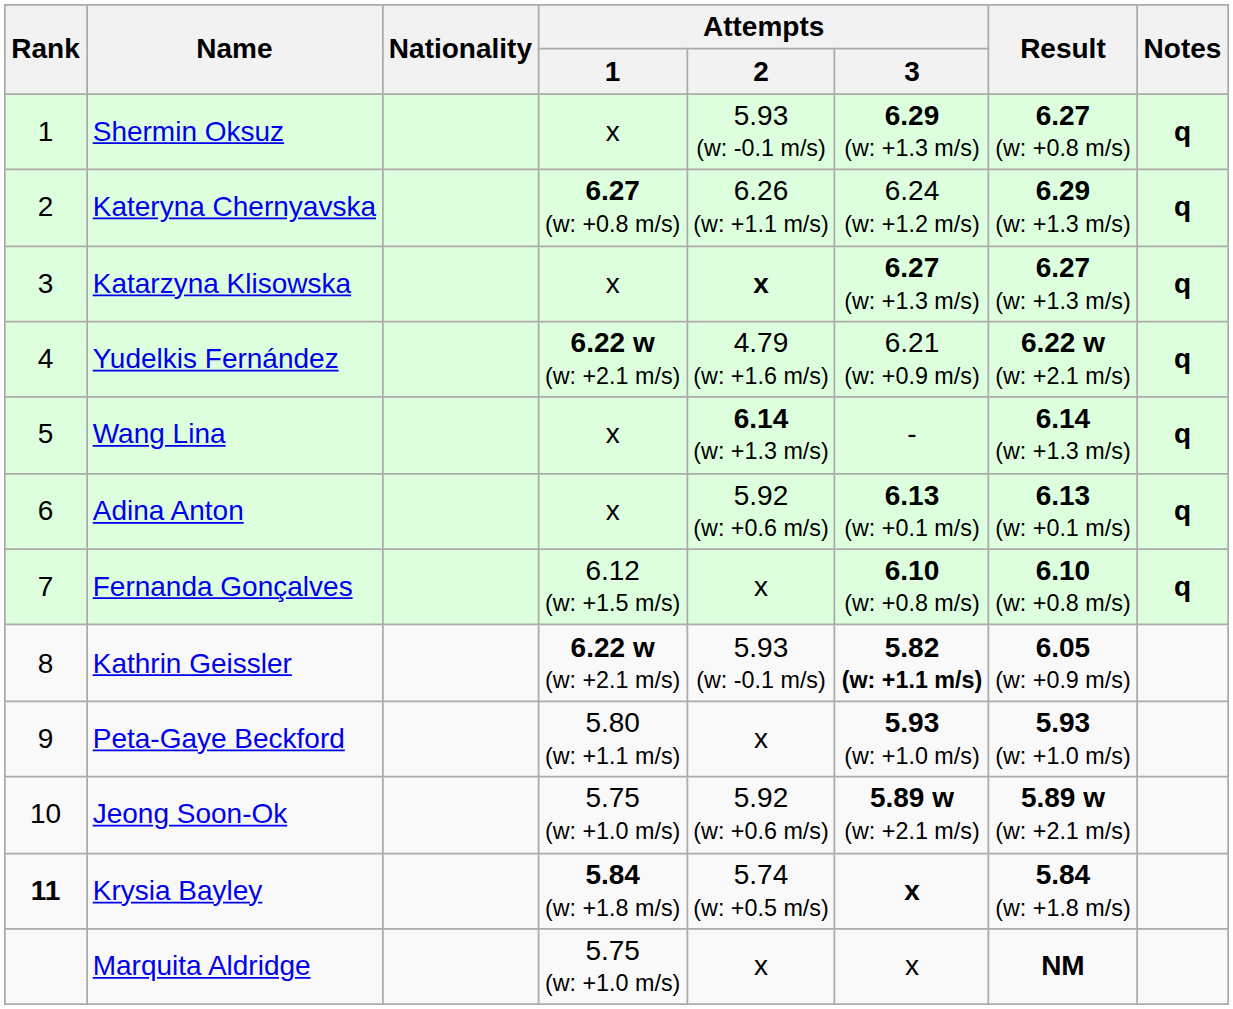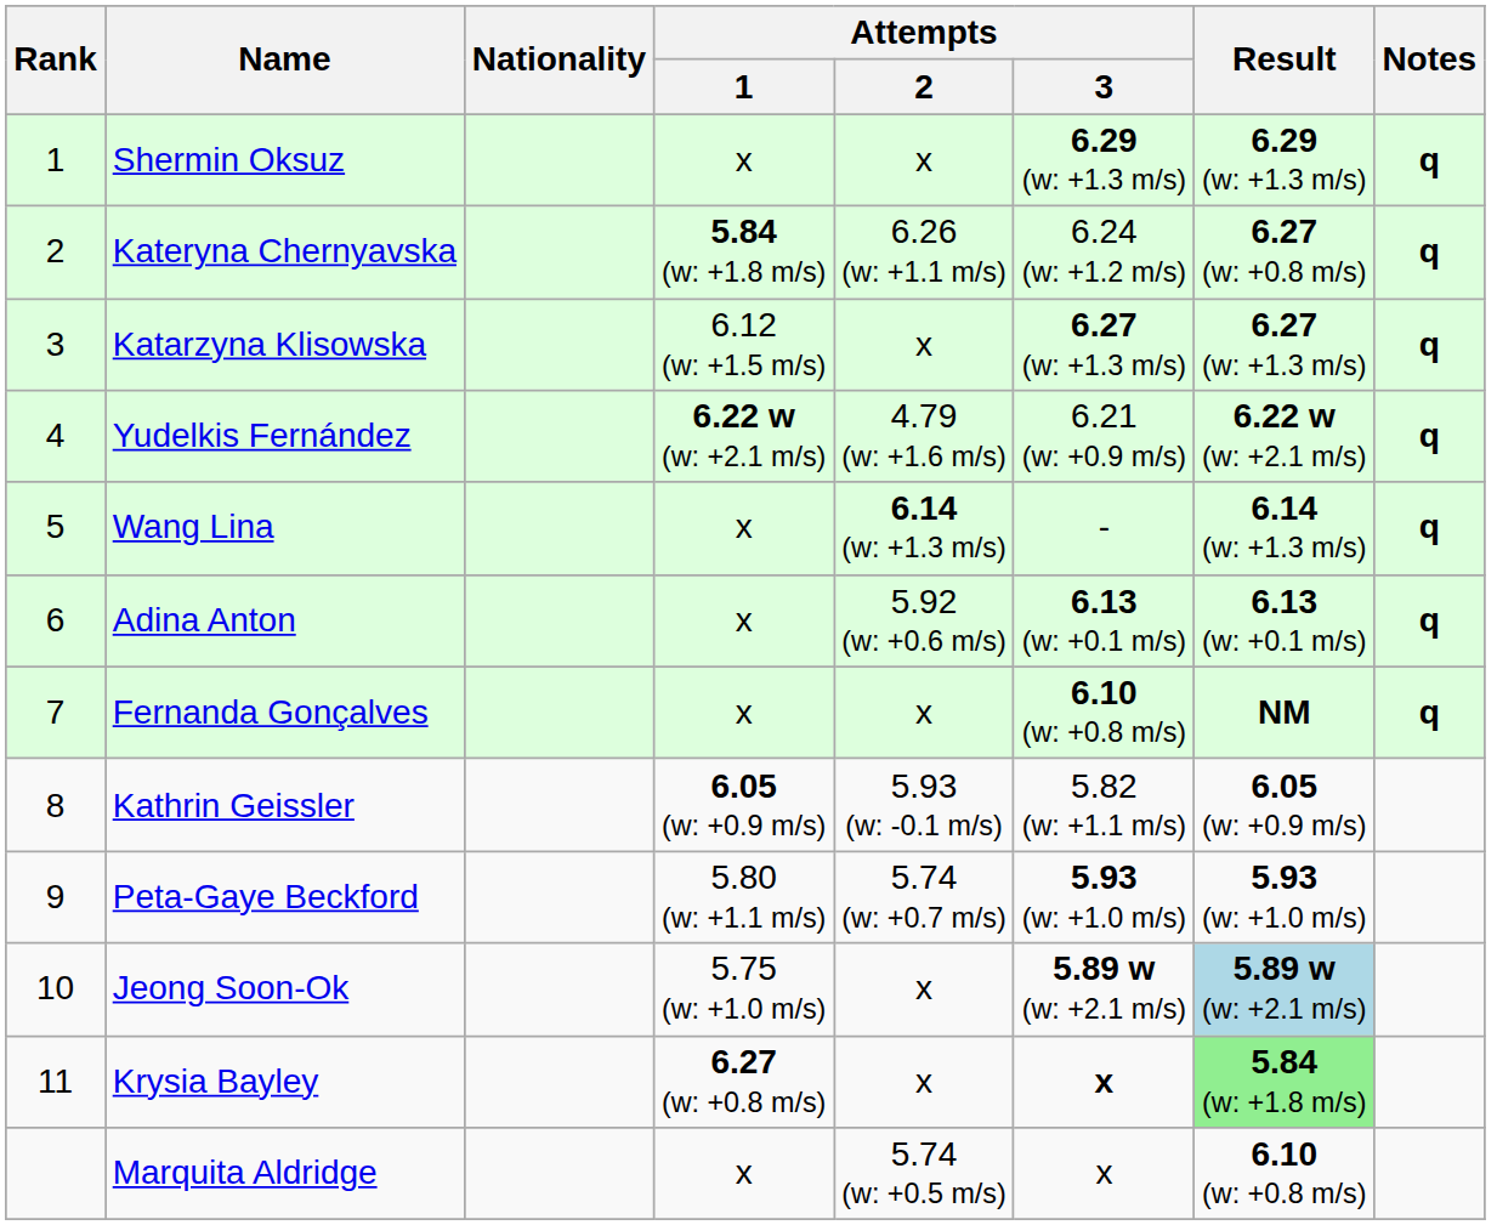 <table class="wikitable sortable" style="text-align:center">
 <tr>
 <th rowspan=2>Rank</th>
 <th rowspan=2>Name</th>
 <th rowspan=2>Nationality</th>
 <th colspan=3>Attempts</th>
 <th rowspan=2>Result</th>
 <th rowspan=2>Notes</th>
 </tr>
 <tr>
 <th>1</th>
 <th>2</th>
 <th>3</th>
 </tr>
 <tr bgcolor=ddffdd>
 <td>1</td>
 <td align=left><a href='#'>Shermin Oksuz</a></td>
 <td align=left></td>
 <td>x</td>
-<td>5.93<br><small>(w: -0.1 m/s)</small></td>
+<td>x</td>
 <td><strong>6.29</strong><br><small>(w: +1.3 m/s)</small></td>
-<td><strong>6.27</strong> <br><small>(w: +0.8 m/s)</small></td>
+<td><strong>6.29</strong> <br><small>(w: +1.3 m/s)</small></td>
 <td><strong>q</strong></td>
 </tr>
 <tr bgcolor=ddffdd>
 <td>2</td>
 <td align=left><a href='#'>Kateryna Chernyavska</a></td>
 <td align=left></td>
-<td><strong>6.27</strong><br><small>(w: +0.8 m/s)</small></td>
+<td><strong>5.84</strong><br><small>(w: +1.8 m/s)</small></td>
 <td>6.26<br><small>(w: +1.1 m/s)</small></td>
 <td>6.24<br><small>(w: +1.2 m/s)</small></td>
-<td><strong>6.29</strong> <br><small>(w: +1.3 m/s)</small></td>
+<td><strong>6.27</strong> <br><small>(w: +0.8 m/s)</small></td>
 <td><strong>q</strong></td>
 </tr>
 <tr bgcolor=ddffdd>
 <td>3</td>
 <td align=left><a href='#'>Katarzyna Klisowska</a></td>
 <td align=left></td>
+<td>6.12<br><small>(w: +1.5 m/s)</small></td>
 <td>x</td>
-<td><strong>x</strong></td>
 <td><strong>6.27</strong><br><small>(w: +1.3 m/s)</small></td>
 <td><strong>6.27</strong> <br><small>(w: +1.3 m/s)</small></td>
 <td><strong>q</strong></td>
 </tr>
 <tr bgcolor=ddffdd>
 <td>4</td>
 <td align=left><a href='#'>Yudelkis Fernández</a></td>
 <td align=left></td>
 <td><strong>6.22</strong> <strong>w</strong> <br><small>(w: +2.1 m/s)</small></td>
 <td>4.79<br><small>(w: +1.6 m/s)</small></td>
 <td>6.21<br><small>(w: +0.9 m/s)</small></td>
 <td><strong>6.22</strong>  <strong>w</strong> <br><small>(w: +2.1 m/s)</small></td>
 <td><strong>q</strong></td>
 </tr>
 <tr bgcolor=ddffdd>
 <td>5</td>
 <td align=left><a href='#'>Wang Lina</a></td>
 <td align=left></td>
 <td>x</td>
 <td><strong>6.14</strong><br><small>(w: +1.3 m/s)</small></td>
 <td>-</td>
 <td><strong>6.14</strong> <br><small>(w: +1.3 m/s)</small></td>
 <td><strong>q</strong></td>
 </tr>
 <tr bgcolor=ddffdd>
 <td>6</td>
 <td align=left><a href='#'>Adina Anton</a></td>
 <td align=left></td>
 <td>x</td>
 <td>5.92<br><small>(w: +0.6 m/s)</small></td>
 <td><strong>6.13</strong><br><small>(w: +0.1 m/s)</small></td>
 <td><strong>6.13</strong> <br><small>(w: +0.1 m/s)</small></td>
 <td><strong>q</strong></td>
 </tr>
 <tr bgcolor=ddffdd>
 <td>7</td>
 <td align=left><a href='#'>Fernanda Gonçalves</a></td>
 <td align=left></td>
-<td>6.12<br><small>(w: +1.5 m/s)</small></td>
+<td>x</td>
 <td>x</td>
 <td><strong>6.10</strong><br><small>(w: +0.8 m/s)</small></td>
-<td><strong>6.10</strong> <br><small>(w: +0.8 m/s)</small></td>
+<td><strong>NM</strong></td>
 <td><strong>q</strong></td>
 </tr>
 <tr>
 <td>8</td>
 <td align=left><a href='#'>Kathrin Geissler</a></td>
 <td align=left></td>
-<td><strong>6.22</strong> <strong>w</strong> <br><small>(w: +2.1 m/s)</small></td>
+<td><strong>6.05</strong><br><small>(w: +0.9 m/s)</small></td>
 <td>5.93<br><small>(w: -0.1 m/s)</small></td>
-<td><strong>5.82<br><small>(w: +1.1 m/s)</small></strong></td>
+<td>5.82<br><small>(w: +1.1 m/s)</small></td>
 <td><strong>6.05</strong> <br><small>(w: +0.9 m/s)</small></td>
 <td></td>
 </tr>
 <tr>
 <td>9</td>
 <td align=left><a href='#'>Peta-Gaye Beckford</a></td>
 <td align=left></td>
 <td>5.80<br><small>(w: +1.1 m/s)</small></td>
-<td>x</td>
+<td>5.74<br><small>(w: +0.7 m/s)</small></td>
 <td><strong>5.93</strong><br><small>(w: +1.0 m/s)</small></td>
 <td><strong>5.93</strong> <br><small>(w: +1.0 m/s)</small></td>
 <td></td>
 </tr>
 <tr>
 <td>10</td>
 <td align=left><a href='#'>Jeong Soon-Ok</a></td>
 <td align=left></td>
 <td>5.75<br><small>(w: +1.0 m/s)</small></td>
-<td>5.92<br><small>(w: +0.6 m/s)</small></td>
+<td>x</td>
 <td><strong>5.89</strong> <strong>w</strong> <br><small>(w: +2.1 m/s)</small></td>
-<td><strong>5.89</strong>  <strong>w</strong> <br><small>(w: +2.1 m/s)</small></td>
+<td style="background: lightblue;"><strong>5.89</strong>  <strong>w</strong> <br><small>(w: +2.1 m/s)</small></td>
 <td></td>
 </tr>
 <tr>
-<td><strong>11</strong></td>
+<td>11</td>
 <td align=left><a href='#'>Krysia Bayley</a></td>
 <td align=left></td>
-<td><strong>5.84</strong><br><small>(w: +1.8 m/s)</small></td>
-<td>5.74<br><small>(w: +0.5 m/s)</small></td>
+<td><strong>6.27</strong><br><small>(w: +0.8 m/s)</small></td>
+<td>x</td>
 <td><strong>x</strong></td>
-<td><strong>5.84</strong> <br><small>(w: +1.8 m/s)</small></td>
+<td style="background: lightgreen;"><strong>5.84</strong> <br><small>(w: +1.8 m/s)</small></td>
 <td></td>
 </tr>
 <tr>
 <td></td>
 <td align=left><a href='#'>Marquita Aldridge</a></td>
 <td align=left></td>
-<td>5.75<br><small>(w: +1.0 m/s)</small></td>
 <td>x</td>
+<td>5.74<br><small>(w: +0.5 m/s)</small></td>
 <td>x</td>
-<td><strong>NM</strong></td>
+<td><strong>6.10</strong> <br><small>(w: +0.8 m/s)</small></td>
 <td></td>
 </tr>
 </table>
